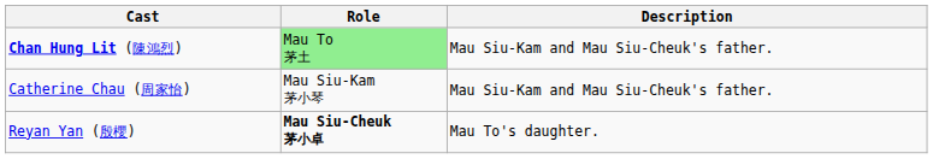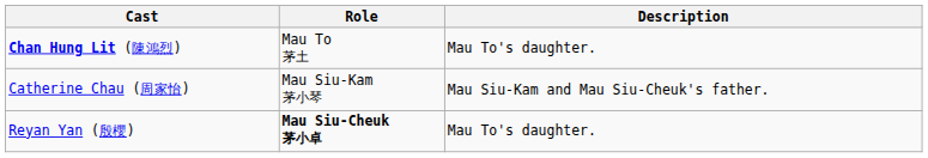 <table class="wikitable" width="55%">
 <tr>
 <th>Cast</th>
 <th>Role</th>
 <th>Description</th>
 </tr>
 <tr>
 <td><strong><a href='#'>Chan Hung Lit</a></strong> (<a href='#'>陳鴻烈</a>)</td>
-<td style="background: lightgreen;">Mau To <br> 茅土</td>
-<td>Mau Siu-Kam and Mau Siu-Cheuk's father.</td>
+<td>Mau To <br> 茅土</td>
+<td>Mau To's daughter.</td>
 </tr>
 <tr>
 <td><a href='#'>Catherine Chau</a> (<a href='#'>周家怡</a>)</td>
 <td>Mau Siu-Kam <br> 茅小琴</td>
 <td>Mau Siu-Kam and Mau Siu-Cheuk's father.</td>
 </tr>
 <tr>
 <td><a href='#'>Reyan Yan</a> (<a href='#'>殷櫻</a>)</td>
 <td><strong>Mau Siu-Cheuk <br> 茅小卓</strong></td>
 <td>Mau To's daughter.</td>
 </tr>
 </table>
